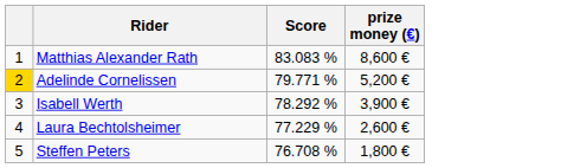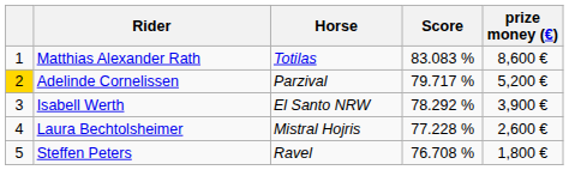 <table class="wikitable" style="font-size: 90%">
 <tr>
 <th width=20></th>
 <th width=220>Rider</th>
+<th width=120>Horse</th>
 <th width=70>Score</th>
 <th width=70>prize<br>money (<a href='#'>€</a>)</th>
 </tr>
 <tr>
 <td align=center>1</td>
 <td> <a href='#'>Matthias Alexander Rath</a></td>
+<td><em><a href='#'>Totilas</a></em></td>
 <td align=center>83.083 %</td>
 <td align=center>8,600 €</td>
 </tr>
 <tr>
 <td align=center style="background: gold;">2</td>
 <td> <a href='#'>Adelinde Cornelissen</a></td>
-<td align=center>79.771 %</td>
+<td><em>Parzival</em></td>
+<td align=center>79.717 %</td>
 <td align=center>5,200 €</td>
 </tr>
 <tr>
 <td align=center>3</td>
 <td> <a href='#'>Isabell Werth</a></td>
+<td><em>El Santo NRW</em></td>
 <td align=center>78.292 %</td>
 <td align=center>3,900 €</td>
 </tr>
 <tr>
 <td align=center>4</td>
 <td> <a href='#'>Laura Bechtolsheimer</a></td>
-<td align=center>77.229 %</td>
+<td><em>Mistral Hojris</em></td>
+<td align=center>77.228 %</td>
 <td align=center>2,600 €</td>
 </tr>
 <tr>
 <td align=center>5</td>
 <td> <a href='#'>Steffen Peters</a></td>
+<td><em>Ravel</em></td>
 <td align=center>76.708 %</td>
 <td align=center>1,800 €</td>
 </tr>
 </table>
